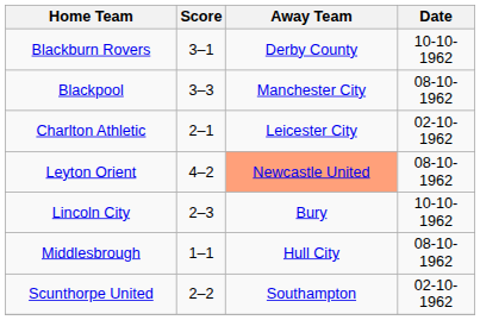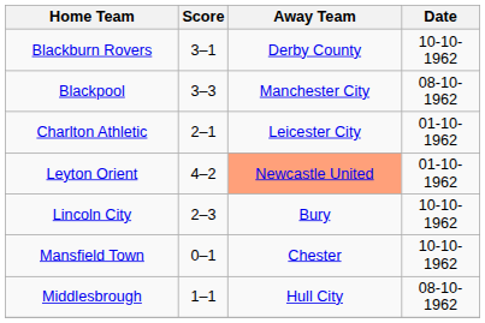 <table class="wikitable" style="text-align:center;">
 <tr>
 <th width=175>Home Team</th>
 <th width=20>Score</th>
 <th width=175>Away Team</th>
 <th width= 75>Date</th>
 </tr>
 <tr>
 <td><a href='#'>Blackburn Rovers</a></td>
 <td>3–1</td>
 <td><a href='#'>Derby County</a></td>
 <td>10-10-1962</td>
 </tr>
 <tr>
 <td><a href='#'>Blackpool</a></td>
 <td>3–3</td>
 <td><a href='#'>Manchester City</a></td>
 <td>08-10-1962</td>
 </tr>
 <tr>
 <td><a href='#'>Charlton Athletic</a></td>
 <td>2–1</td>
 <td><a href='#'>Leicester City</a></td>
-<td>02-10-1962</td>
+<td>01-10-1962</td>
 </tr>
 <tr>
 <td><a href='#'>Leyton Orient</a></td>
 <td>4–2</td>
 <td style="background: lightsalmon;"><a href='#'>Newcastle United</a></td>
-<td>08-10-1962</td>
+<td>01-10-1962</td>
 </tr>
 <tr>
 <td><a href='#'>Lincoln City</a></td>
 <td>2–3</td>
 <td><a href='#'>Bury</a></td>
+<td>10-10-1962</td>
+</tr>
+<tr>
+<td><a href='#'>Mansfield Town</a></td>
+<td>0–1</td>
+<td><a href='#'>Chester</a></td>
 <td>10-10-1962</td>
 </tr>
 <tr>
 <td><a href='#'>Middlesbrough</a></td>
 <td>1–1</td>
 <td><a href='#'>Hull City</a></td>
 <td>08-10-1962</td>
 </tr>
 <tr>
-<td><a href='#'>Scunthorpe United</a></td>
-<td>2–2</td>
-<td><a href='#'>Southampton</a></td>
-<td>02-10-1962</td>
-</tr>
-<tr>
 </tr>
 </table>
